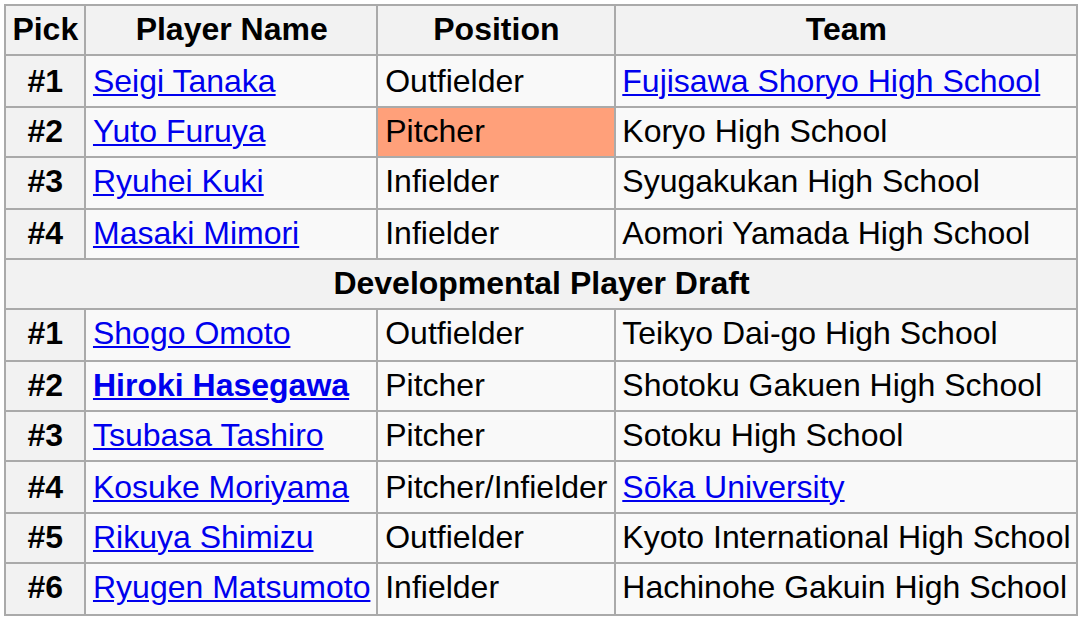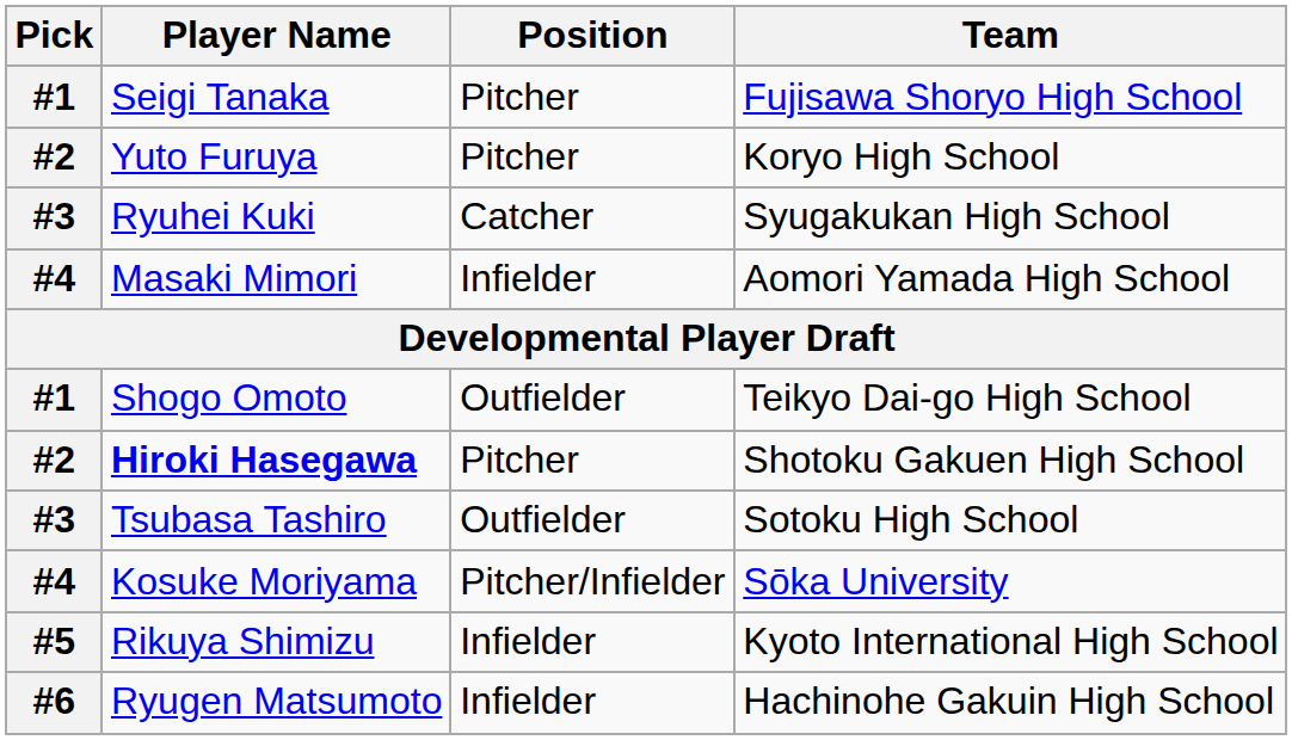 <table class="wikitable">
 <tr>
 <th>Pick</th>
 <th>Player Name</th>
 <th>Position</th>
 <th>Team</th>
 </tr>
 <tr>
 <th>#1</th>
 <td><a href='#'>Seigi Tanaka</a></td>
-<td>Outfielder</td>
+<td>Pitcher</td>
 <td><a href='#'>Fujisawa Shoryo High School</a></td>
 </tr>
 <tr>
 <th>#2</th>
 <td><a href='#'>Yuto Furuya</a></td>
-<td style="background: lightsalmon;">Pitcher</td>
+<td>Pitcher</td>
 <td>Koryo High School</td>
 </tr>
 <tr>
 <th>#3</th>
 <td><a href='#'>Ryuhei Kuki</a></td>
-<td>Infielder</td>
+<td>Catcher</td>
 <td>Syugakukan High School</td>
 </tr>
 <tr>
 <th>#4</th>
 <td><a href='#'>Masaki Mimori</a></td>
 <td>Infielder</td>
 <td>Aomori Yamada High School</td>
 </tr>
 <tr>
 <th colspan="5">Developmental Player Draft</th>
 </tr>
 <tr>
 <th>#1</th>
 <td><a href='#'>Shogo Omoto</a></td>
 <td>Outfielder</td>
 <td>Teikyo Dai-go High School</td>
 </tr>
 <tr>
 <th>#2</th>
 <td><strong><a href='#'>Hiroki Hasegawa</a></strong></td>
 <td>Pitcher</td>
 <td>Shotoku Gakuen High School</td>
 </tr>
 <tr>
 <th>#3</th>
 <td><a href='#'>Tsubasa Tashiro</a></td>
-<td>Pitcher</td>
+<td>Outfielder</td>
 <td>Sotoku High School</td>
 </tr>
 <tr>
 <th>#4</th>
 <td><a href='#'>Kosuke Moriyama</a></td>
 <td>Pitcher/Infielder</td>
 <td><a href='#'>Sōka University</a></td>
 </tr>
 <tr>
 <th>#5</th>
 <td><a href='#'>Rikuya Shimizu</a></td>
-<td>Outfielder</td>
+<td>Infielder</td>
 <td>Kyoto International High School</td>
 </tr>
 <tr>
 <th>#6</th>
 <td><a href='#'>Ryugen Matsumoto</a></td>
 <td>Infielder</td>
 <td>Hachinohe Gakuin High School</td>
 </tr>
 </table>
